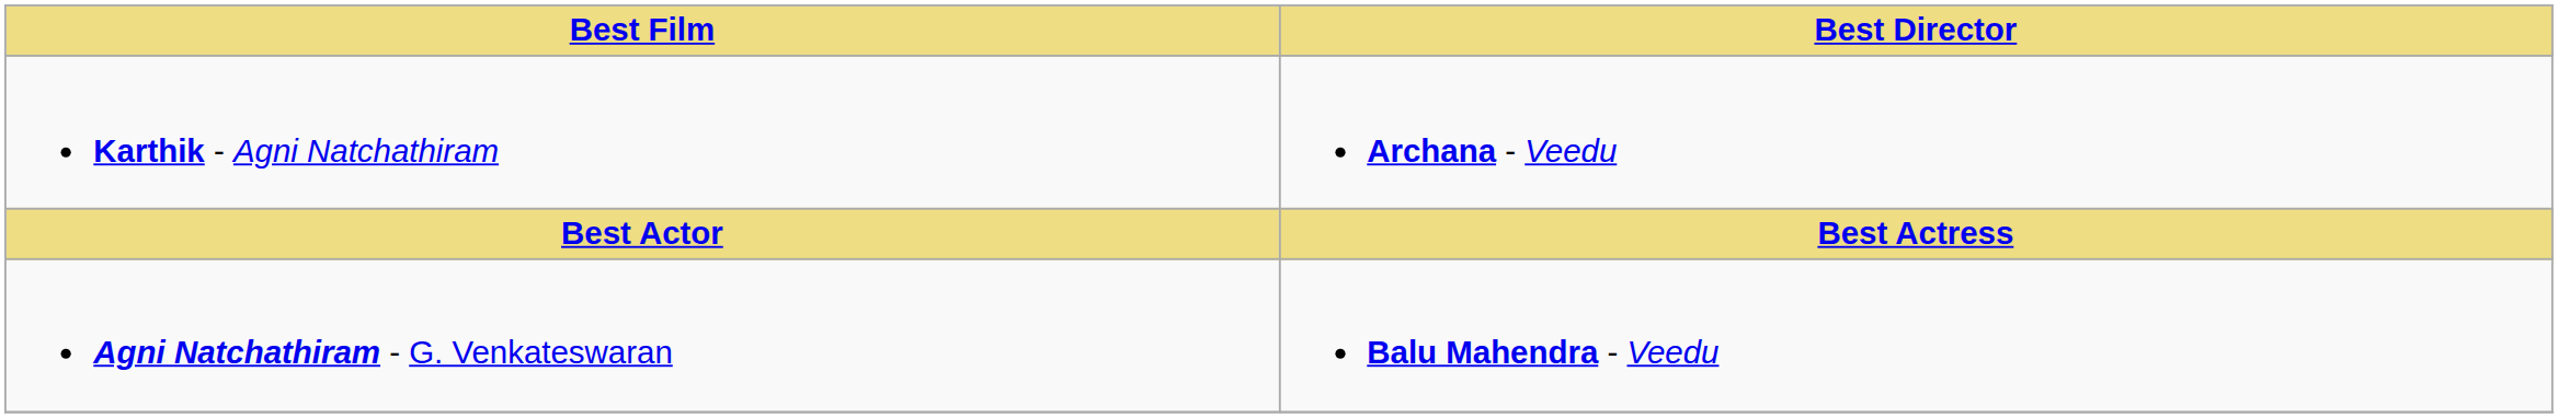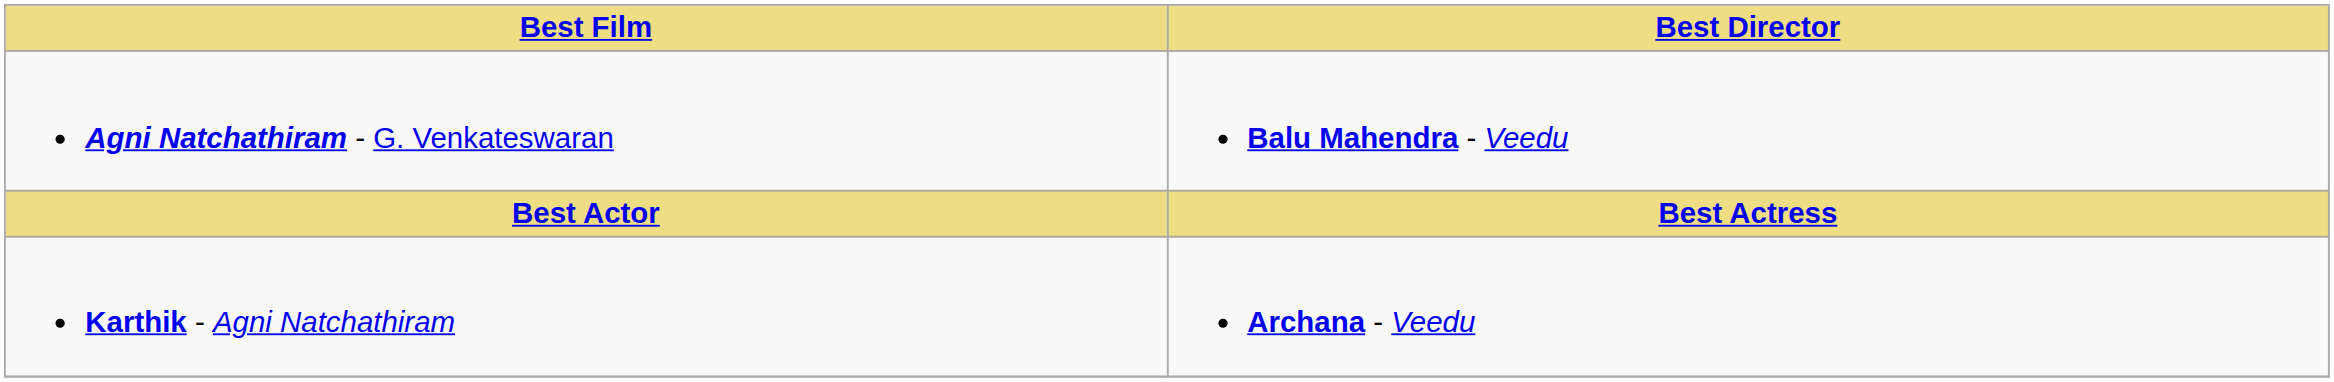 <table class="wikitable" width=100% |>
 <tr>
 <th !  style="background:#eedd82; text-align:center; width:50%;"><a href='#'>Best Film</a></th>
 <th !  style="background:#eedd82; text-align:center; width:50%;"><a href='#'>Best Director</a></th>
 </tr>
 <tr>
-<td valign="top"><br><ul><li><strong><a href='#'>Karthik</a></strong> - <em><a href='#'>Agni Natchathiram</a></em></li></ul></td>
-<td valign="top"><br><ul><li><strong><a href='#'>Archana</a></strong> - <em><a href='#'>Veedu</a></em></li></ul></td>
+<td valign="top"><br><ul><li><strong><em><a href='#'>Agni Natchathiram</a></em></strong> - <a href='#'>G. Venkateswaran</a></li></ul></td>
+<td valign="top"><br><ul><li><strong><a href='#'>Balu Mahendra</a></strong> - <em><a href='#'>Veedu</a></em></li></ul></td>
 </tr>
 <tr>
 <th !  style="background:#eedd82; text-align:center; width:50%;"><a href='#'>Best Actor</a></th>
 <th !  style="background:#eedd82; text-align:center; width:50%;"><a href='#'>Best Actress</a></th>
 </tr>
 <tr>
-<td valign="top"><br><ul><li><strong><em><a href='#'>Agni Natchathiram</a></em></strong> - <a href='#'>G. Venkateswaran</a></li></ul></td>
-<td valign="top"><br><ul><li><strong><a href='#'>Balu Mahendra</a></strong> - <em><a href='#'>Veedu</a></em></li></ul></td>
+<td valign="top"><br><ul><li><strong><a href='#'>Karthik</a></strong> - <em><a href='#'>Agni Natchathiram</a></em></li></ul></td>
+<td valign="top"><br><ul><li><strong><a href='#'>Archana</a></strong> - <em><a href='#'>Veedu</a></em></li></ul></td>
 </tr>
 <tr>
 </tr>
 </table>
